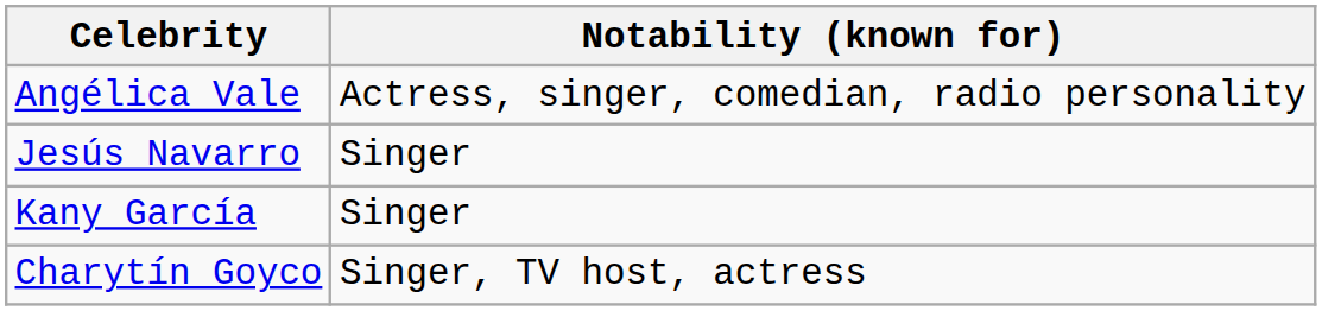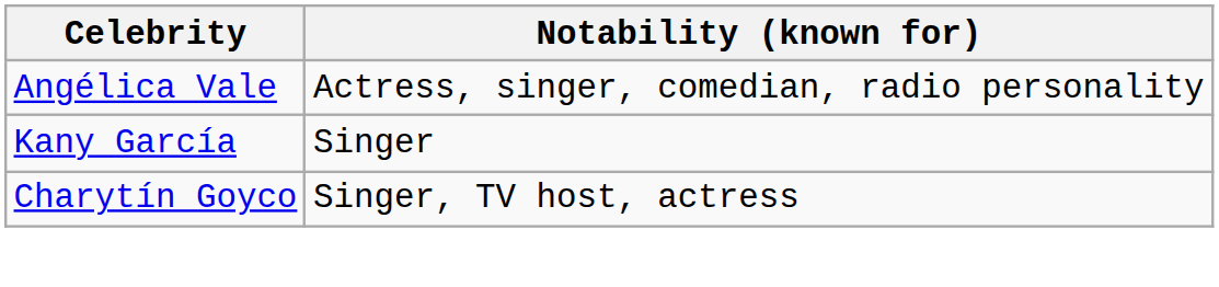 <table class="wikitable">
 <tr>
 <th>Celebrity</th>
 <th>Notability (known for)</th>
 </tr>
 <tr>
 <td><a href='#'>Angélica Vale</a></td>
 <td>Actress, singer, comedian, radio personality</td>
 </tr>
 <tr>
-<td><a href='#'>Jesús Navarro</a></td>
-<td>Singer</td>
-</tr>
-<tr>
 <td><a href='#'>Kany García</a></td>
 <td>Singer</td>
 </tr>
 <tr>
 <td><a href='#'>Charytín Goyco</a></td>
 <td>Singer, TV host, actress</td>
 </tr>
 </table>
